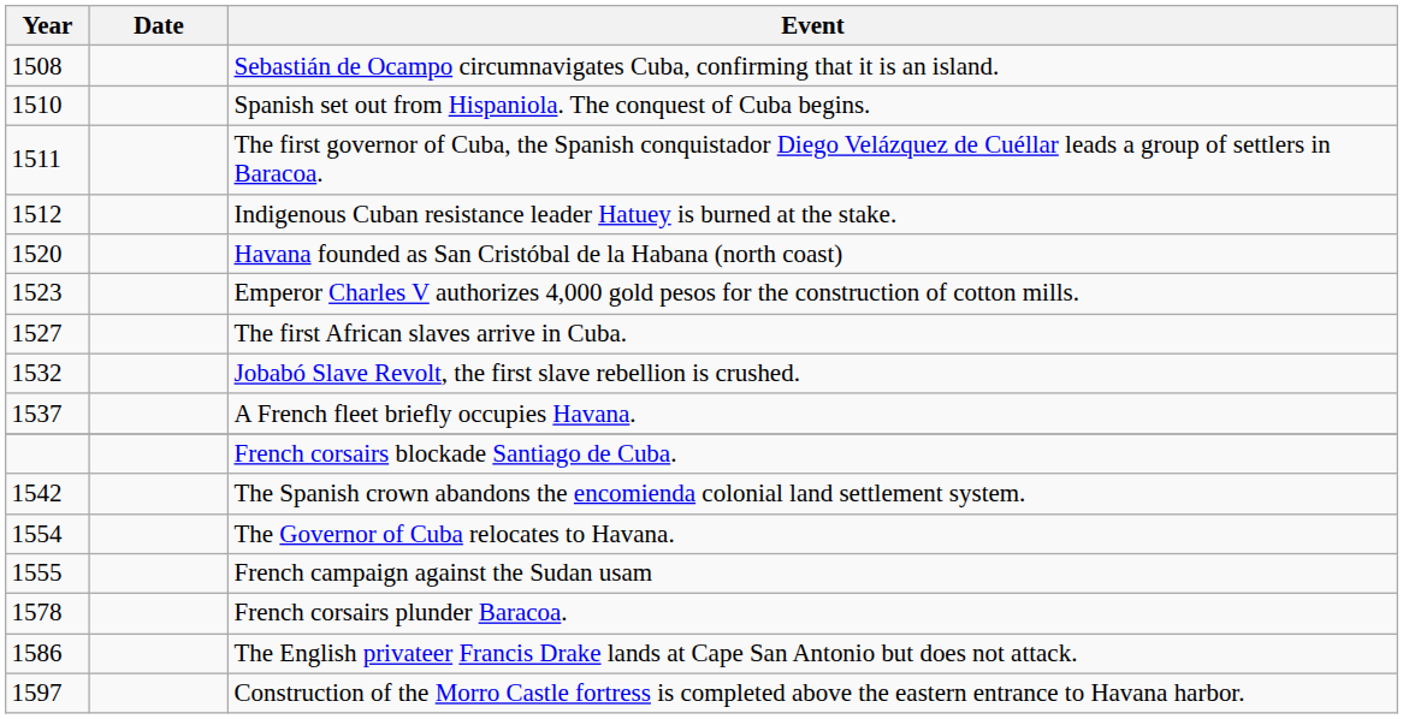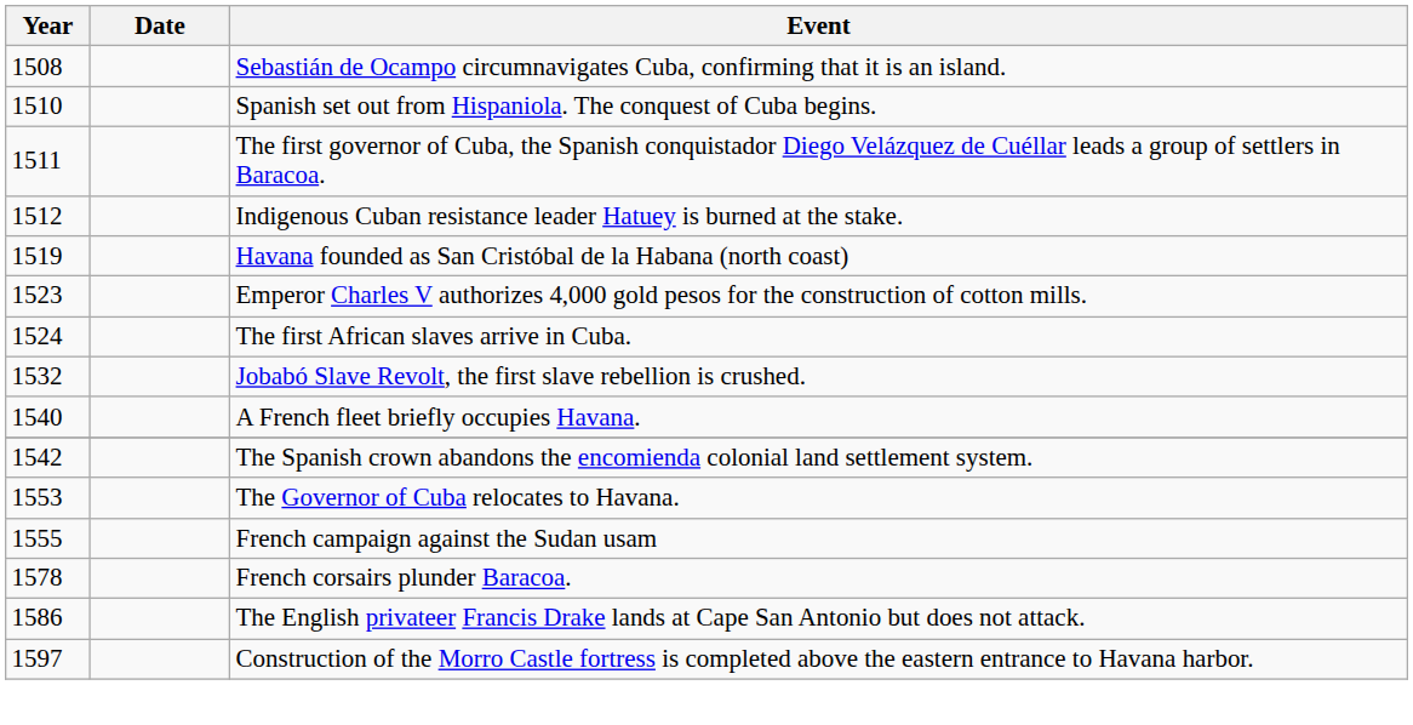 <table class="wikitable" width="100%">
 <tr>
 <th style="width:6%">Year</th>
 <th style="width:10%">Date</th>
 <th>Event</th>
 </tr>
 <tr>
 <td>1508</td>
 <td></td>
 <td><a href='#'>Sebastián de Ocampo</a> circumnavigates Cuba, confirming that it is an island.</td>
 </tr>
 <tr>
 <td>1510</td>
 <td></td>
 <td>Spanish set out from <a href='#'>Hispaniola</a>. The conquest of Cuba begins.</td>
 </tr>
 <tr>
 <td>1511</td>
 <td></td>
 <td>The first governor of Cuba, the Spanish conquistador <a href='#'>Diego Velázquez de Cuéllar</a> leads a group of settlers in <a href='#'>Baracoa</a>.</td>
 </tr>
 <tr>
 <td>1512</td>
 <td></td>
 <td>Indigenous Cuban resistance leader <a href='#'>Hatuey</a> is burned at the stake.</td>
 </tr>
 <tr>
-<td>1520</td>
+<td>1519</td>
 <td></td>
 <td><a href='#'>Havana</a> founded as San Cristóbal de la Habana (north coast)</td>
 </tr>
 <tr>
 <td>1523</td>
 <td></td>
 <td>Emperor <a href='#'>Charles V</a> authorizes 4,000 gold pesos for the construction of cotton mills.</td>
 </tr>
 <tr>
-<td>1527</td>
+<td>1524</td>
 <td></td>
 <td>The first African slaves arrive in Cuba.</td>
 </tr>
 <tr>
 <td>1532</td>
 <td></td>
 <td><a href='#'>Jobabó Slave Revolt</a>, the first slave rebellion is crushed.</td>
 </tr>
 <tr>
-<td>1537</td>
+<td>1540</td>
 <td></td>
 <td>A French fleet briefly occupies <a href='#'>Havana</a>.</td>
 </tr>
 <tr>
-</tr>
-<tr>
-<td></td>
-<td></td>
-<td><a href='#'>French corsairs</a> blockade <a href='#'>Santiago de Cuba</a>.</td>
 </tr>
 <tr>
 <td>1542</td>
 <td></td>
 <td>The Spanish crown abandons the <a href='#'>encomienda</a> colonial land settlement system.</td>
 </tr>
 <tr>
-<td>1554</td>
+<td>1553</td>
 <td></td>
 <td>The <a href='#'>Governor of Cuba</a> relocates to Havana.</td>
 </tr>
 <tr>
 <td>1555</td>
 <td></td>
 <td>French campaign against the Sudan usam</td>
 </tr>
 <tr>
 <td>1578</td>
 <td></td>
 <td>French corsairs plunder <a href='#'>Baracoa</a>.</td>
 </tr>
 <tr>
 <td>1586</td>
 <td></td>
 <td>The English <a href='#'>privateer</a> <a href='#'>Francis Drake</a> lands at Cape San Antonio but does not attack.</td>
 </tr>
 <tr>
 <td>1597</td>
 <td></td>
 <td>Construction of the <a href='#'>Morro Castle fortress</a> is completed above the eastern entrance to Havana harbor.</td>
 </tr>
 </table>
